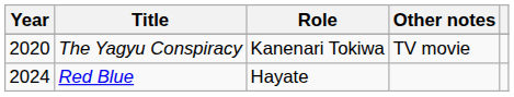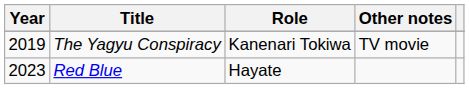 <table class="wikitable" style="font-size: 90%;">
 <tr>
 <th>Year</th>
 <th>Title</th>
 <th>Role</th>
 <th>Other notes</th>
 <th></th>
 </tr>
 <tr>
 </tr>
 <tr>
-<td>2020</td>
+<td>2019</td>
 <td><em>The Yagyu Conspiracy</em></td>
 <td>Kanenari Tokiwa</td>
 <td>TV movie</td>
 <td></td>
 </tr>
 <tr>
-<td>2024</td>
+<td>2023</td>
 <td><em><a href='#'>Red Blue</a></em></td>
 <td>Hayate</td>
 <td></td>
 <td></td>
 </tr>
 </table>
